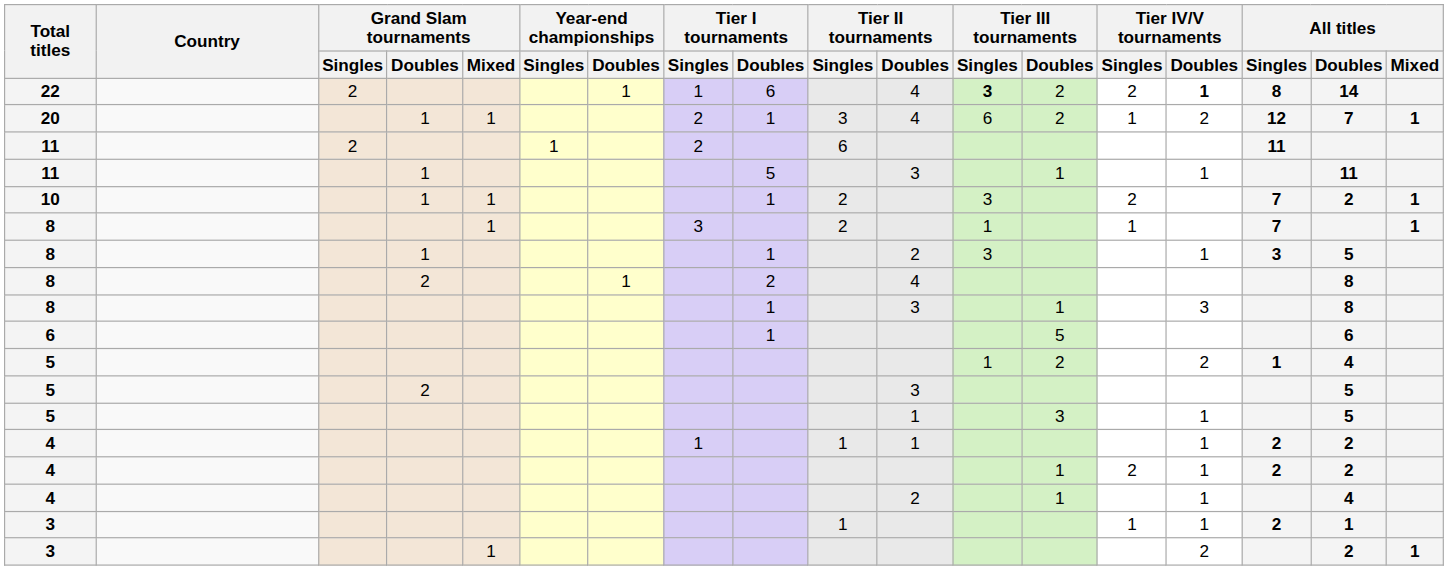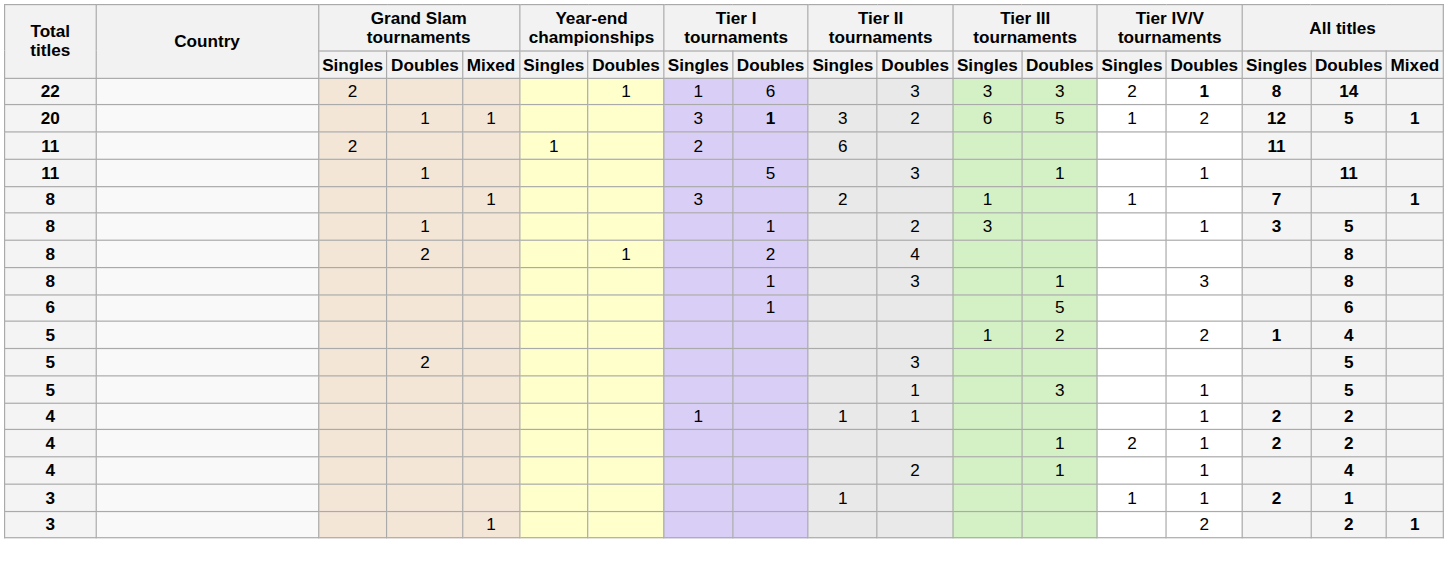 <table class="wikitable" style="font-size:90%;">
 <tr>
 <th width=70 rowspan=2>Total titles</th>
 <th width=180 rowspan=2>Country</th>
 <th width=150 colspan="3">Grand Slam<br>tournaments</th>
 <th width=100 colspan="2">Year-end<br>championships</th>
 <th width=100 colspan="2">Tier I <br>tournaments</th>
 <th width=100 colspan="2">Tier II <br>tournaments</th>
 <th width=100 colspan="2">Tier III <br>tournaments</th>
 <th width=100 colspan="2">Tier IV/V <br>tournaments</th>
 <th width=150 colspan="3">All titles</th>
 </tr>
 <tr align=center>
 <th>Singles</th>
 <th>Doubles</th>
 <th>Mixed</th>
 <th>Singles</th>
 <th>Doubles</th>
 <th>Singles</th>
 <th>Doubles</th>
 <th>Singles</th>
 <th>Doubles</th>
 <th>Singles</th>
 <th>Doubles</th>
 <th>Singles</th>
 <th>Doubles</th>
 <th>Singles</th>
 <th>Doubles</th>
 <th>Mixed</th>
 </tr>
 <tr align=center>
 <td style="background:#f4f4f4;"><strong>22</strong></td>
 <td align=left><br></td>
 <td style="background:#f3e6d7;">2</td>
 <td style="background:#f3e6d7;"></td>
 <td style="background:#f3e6d7;"></td>
 <td style="background:#ffc;"></td>
 <td style="background:#ffc;">1</td>
 <td - style="background:#d8cef6;">1</td>
 <td - style="background:#d8cef6;">6</td>
 <td - style="background:#e9e9e9;"></td>
-<td - style="background:#e9e9e9;">4</td>
-<td - style="background:#d4f1c5;"><strong>3</strong></td>
-<td - style="background:#d4f1c5;">2</td>
+<td - style="background:#e9e9e9;">3</td>
+<td - style="background:#d4f1c5;">3</td>
+<td - style="background:#d4f1c5;">3</td>
 <td - style="background:#fff;">2</td>
 <td - style="background:#fff;"><strong>1</strong></td>
 <td style="background:#f4f4f4;"><strong>8</strong></td>
 <td style="background:#f4f4f4;"><strong>14</strong></td>
 <td style="background:#f4f4f4;"></td>
 </tr>
 <tr align=center>
 <td style="background:#f4f4f4;"><strong>20</strong></td>
 <td align=left><br></td>
 <td style="background:#f3e6d7;"></td>
 <td style="background:#f3e6d7;">1</td>
 <td style="background:#f3e6d7;"> 1</td>
 <td style="background:#ffc;"></td>
 <td style="background:#ffc;"></td>
-<td - style="background:#d8cef6;">2</td>
-<td - style="background:#d8cef6;">1</td>
+<td - style="background:#d8cef6;">3</td>
+<td - style="background:#d8cef6;"><strong>1</strong></td>
 <td - style="background:#e9e9e9;">3</td>
-<td - style="background:#e9e9e9;">4</td>
+<td - style="background:#e9e9e9;">2</td>
 <td - style="background:#d4f1c5;">6</td>
-<td - style="background:#d4f1c5;">2</td>
+<td - style="background:#d4f1c5;">5</td>
 <td - style="background:#fff;">1</td>
 <td - style="background:#fff;">2</td>
 <td style="background:#f4f4f4;"><strong>12</strong></td>
-<td style="background:#f4f4f4;"><strong>7</strong></td>
+<td style="background:#f4f4f4;"><strong>5</strong></td>
 <td style="background:#f4f4f4;"><strong>1</strong></td>
 </tr>
 <tr align=center>
 <td style="background:#f4f4f4;"><strong>11</strong></td>
 <td align=left><br></td>
 <td style="background:#f3e6d7;">2</td>
 <td style="background:#f3e6d7;"></td>
 <td style="background:#f3e6d7;"></td>
 <td style="background:#ffc;">1</td>
 <td style="background:#ffc;"></td>
 <td - style="background:#d8cef6;">2</td>
 <td - style="background:#d8cef6;"></td>
 <td - style="background:#e9e9e9;">6</td>
 <td - style="background:#e9e9e9;"></td>
 <td - style="background:#d4f1c5;"></td>
 <td - style="background:#d4f1c5;"></td>
 <td - style="background:#fff;"></td>
 <td - style="background:#fff;"></td>
 <td style="background:#f4f4f4;"><strong>11</strong></td>
 <td style="background:#f4f4f4;"></td>
 <td style="background:#f4f4f4;"></td>
 </tr>
 <tr align=center>
 <td style="background:#f4f4f4;"><strong>11</strong></td>
 <td align=left><br></td>
 <td style="background:#f3e6d7;"></td>
 <td style="background:#f3e6d7;">1</td>
 <td style="background:#f3e6d7;"></td>
 <td style="background:#ffc;"></td>
 <td style="background:#ffc;"></td>
 <td - style="background:#d8cef6;"></td>
 <td - style="background:#d8cef6;">5</td>
 <td - style="background:#e9e9e9;"></td>
 <td - style="background:#e9e9e9;">3</td>
 <td - style="background:#d4f1c5;"></td>
 <td - style="background:#d4f1c5;">1</td>
 <td - style="background:#fff;"></td>
 <td - style="background:#fff;">1</td>
 <td style="background:#f4f4f4;"></td>
 <td style="background:#f4f4f4;"><strong>11</strong></td>
 <td style="background:#f4f4f4;"></td>
-</tr>
-<tr align=center>
-<td style="background:#f4f4f4;"><strong>10</strong></td>
-<td align=left><br></td>
-<td style="background:#f3e6d7;"></td>
-<td style="background:#f3e6d7;">1</td>
-<td style="background:#f3e6d7;"> 1</td>
-<td style="background:#ffc;"></td>
-<td style="background:#ffc;"></td>
-<td - style="background:#d8cef6;"></td>
-<td - style="background:#d8cef6;">1</td>
-<td - style="background:#e9e9e9;">2</td>
-<td - style="background:#e9e9e9;"></td>
-<td - style="background:#d4f1c5;">3</td>
-<td - style="background:#d4f1c5;"></td>
-<td - style="background:#fff;">2</td>
-<td - style="background:#fff;"></td>
-<td style="background:#f4f4f4;"><strong>7</strong></td>
-<td style="background:#f4f4f4;"><strong>2</strong></td>
-<td style="background:#f4f4f4;"><strong>1</strong></td>
 </tr>
 <tr align=center>
 <td style="background:#f4f4f4;"><strong>8</strong></td>
 <td align=left><br></td>
 <td style="background:#f3e6d7;"></td>
 <td style="background:#f3e6d7;"></td>
 <td style="background:#f3e6d7;">1</td>
 <td style="background:#ffc;"></td>
 <td style="background:#ffc;"></td>
 <td - style="background:#d8cef6;">3</td>
 <td - style="background:#d8cef6;"></td>
 <td - style="background:#e9e9e9;">2</td>
 <td - style="background:#e9e9e9;"></td>
 <td - style="background:#d4f1c5;">1</td>
 <td - style="background:#d4f1c5;"></td>
 <td - style="background:#fff;">1</td>
 <td - style="background:#fff;"></td>
 <td style="background:#f4f4f4;"><strong>7</strong></td>
 <td style="background:#f4f4f4;"></td>
 <td style="background:#f4f4f4;"><strong>1</strong></td>
 </tr>
 <tr align=center>
 <td style="background:#f4f4f4;"><strong>8</strong></td>
 <td align=left><br></td>
 <td style="background:#f3e6d7;"></td>
 <td style="background:#f3e6d7;">1</td>
 <td style="background:#f3e6d7;"></td>
 <td style="background:#ffc;"></td>
 <td style="background:#ffc;"></td>
 <td - style="background:#d8cef6;"></td>
 <td - style="background:#d8cef6;">1</td>
 <td - style="background:#e9e9e9;"></td>
 <td - style="background:#e9e9e9;">2</td>
 <td - style="background:#d4f1c5;">3</td>
 <td - style="background:#d4f1c5;"></td>
 <td - style="background:#fff;"></td>
 <td - style="background:#fff;">1</td>
 <td style="background:#f4f4f4;"><strong>3</strong></td>
 <td style="background:#f4f4f4;"><strong>5</strong></td>
 <td style="background:#f4f4f4;"></td>
 </tr>
 <tr align=center>
 <td style="background:#f4f4f4;"><strong>8</strong></td>
 <td align=left><br></td>
 <td style="background:#f3e6d7;"></td>
 <td style="background:#f3e6d7;">2</td>
 <td style="background:#f3e6d7;"></td>
 <td style="background:#ffc;"></td>
 <td style="background:#ffc;">1</td>
 <td - style="background:#d8cef6;"></td>
 <td - style="background:#d8cef6;">2</td>
 <td - style="background:#e9e9e9;"></td>
 <td - style="background:#e9e9e9;">4</td>
 <td - style="background:#d4f1c5;"></td>
 <td - style="background:#d4f1c5;"></td>
 <td - style="background:#fff;"></td>
 <td - style="background:#fff;"></td>
 <td style="background:#f4f4f4;"></td>
 <td style="background:#f4f4f4;"><strong>8</strong></td>
 <td style="background:#f4f4f4;"></td>
 </tr>
 <tr align=center>
 <td style="background:#f4f4f4;"><strong>8</strong></td>
 <td align=left><br></td>
 <td style="background:#f3e6d7;"></td>
 <td style="background:#f3e6d7;"></td>
 <td style="background:#f3e6d7;"></td>
 <td style="background:#ffc;"></td>
 <td style="background:#ffc;"></td>
 <td - style="background:#d8cef6;"></td>
 <td - style="background:#d8cef6;">1</td>
 <td - style="background:#e9e9e9;"></td>
 <td - style="background:#e9e9e9;">3</td>
 <td - style="background:#d4f1c5;"></td>
 <td - style="background:#d4f1c5;">1</td>
 <td - style="background:#fff;"></td>
 <td - style="background:#fff;">3</td>
 <td style="background:#f4f4f4;"></td>
 <td style="background:#f4f4f4;"><strong>8</strong></td>
 <td style="background:#f4f4f4;"></td>
 </tr>
 <tr align=center>
 <td style="background:#f4f4f4;"><strong>6</strong></td>
 <td align=left><br></td>
 <td style="background:#f3e6d7;"></td>
 <td style="background:#f3e6d7;"></td>
 <td style="background:#f3e6d7;"></td>
 <td style="background:#ffc;"></td>
 <td style="background:#ffc;"></td>
 <td - style="background:#d8cef6;"></td>
 <td - style="background:#d8cef6;">1</td>
 <td - style="background:#e9e9e9;"></td>
 <td - style="background:#e9e9e9;"></td>
 <td - style="background:#d4f1c5;"></td>
 <td - style="background:#d4f1c5;">5</td>
 <td - style="background:#fff;"></td>
 <td - style="background:#fff;"></td>
 <td style="background:#f4f4f4;"></td>
 <td style="background:#f4f4f4;"><strong>6</strong></td>
 <td style="background:#f4f4f4;"></td>
 </tr>
 <tr align=center>
 <td style="background:#f4f4f4;"><strong>5</strong></td>
 <td align=left><br></td>
 <td style="background:#f3e6d7;"></td>
 <td style="background:#f3e6d7;"></td>
 <td style="background:#f3e6d7;"></td>
 <td style="background:#ffc;"></td>
 <td style="background:#ffc;"></td>
 <td - style="background:#d8cef6;"></td>
 <td - style="background:#d8cef6;"></td>
 <td - style="background:#e9e9e9;"></td>
 <td - style="background:#e9e9e9;"></td>
 <td - style="background:#d4f1c5;">1</td>
 <td - style="background:#d4f1c5;">2</td>
 <td - style="background:#fff;"></td>
 <td - style="background:#fff;">2</td>
 <td style="background:#f4f4f4;"><strong>1</strong></td>
 <td style="background:#f4f4f4;"><strong>4</strong></td>
 <td style="background:#f4f4f4;"></td>
 </tr>
 <tr align=center>
 <td style="background:#f4f4f4;"><strong>5</strong></td>
 <td align=left><br></td>
 <td style="background:#f3e6d7;"></td>
 <td style="background:#f3e6d7;">2</td>
 <td style="background:#f3e6d7;"></td>
 <td style="background:#ffc;"></td>
 <td style="background:#ffc;"></td>
 <td - style="background:#d8cef6;"></td>
 <td - style="background:#d8cef6;"></td>
 <td - style="background:#e9e9e9;"></td>
 <td - style="background:#e9e9e9;">3</td>
 <td - style="background:#d4f1c5;"></td>
 <td - style="background:#d4f1c5;"></td>
 <td - style="background:#fff;"></td>
 <td - style="background:#fff;"></td>
 <td style="background:#f4f4f4;"></td>
 <td style="background:#f4f4f4;"><strong>5</strong></td>
 <td style="background:#f4f4f4;"></td>
 </tr>
 <tr align=center>
 <td style="background:#f4f4f4;"><strong>5</strong></td>
 <td align=left><br></td>
 <td style="background:#f3e6d7;"></td>
 <td style="background:#f3e6d7;"></td>
 <td style="background:#f3e6d7;"></td>
 <td style="background:#ffc;"></td>
 <td style="background:#ffc;"></td>
 <td - style="background:#d8cef6;"></td>
 <td - style="background:#d8cef6;"></td>
 <td - style="background:#e9e9e9;"></td>
 <td - style="background:#e9e9e9;">1</td>
 <td - style="background:#d4f1c5;"></td>
 <td - style="background:#d4f1c5;">3</td>
 <td - style="background:#fff;"></td>
 <td - style="background:#fff;">1</td>
 <td style="background:#f4f4f4;"></td>
 <td style="background:#f4f4f4;"><strong>5</strong></td>
 <td style="background:#f4f4f4;"></td>
 </tr>
 <tr align=center>
 <td style="background:#f4f4f4;"><strong>4</strong></td>
 <td align=left><br></td>
 <td style="background:#f3e6d7;"></td>
 <td style="background:#f3e6d7;"></td>
 <td style="background:#f3e6d7;"></td>
 <td style="background:#ffc;"></td>
 <td style="background:#ffc;"></td>
 <td - style="background:#d8cef6;">1</td>
 <td - style="background:#d8cef6;"></td>
 <td - style="background:#e9e9e9;">1</td>
 <td - style="background:#e9e9e9;">1</td>
 <td - style="background:#d4f1c5;"></td>
 <td - style="background:#d4f1c5;"></td>
 <td - style="background:#fff;"></td>
 <td - style="background:#fff;">1</td>
 <td style="background:#f4f4f4;"><strong>2</strong></td>
 <td style="background:#f4f4f4;"><strong>2</strong></td>
 <td style="background:#f4f4f4;"></td>
 </tr>
 <tr align=center>
 <td style="background:#f4f4f4;"><strong>4</strong></td>
 <td align=left><br></td>
 <td style="background:#f3e6d7;"></td>
 <td style="background:#f3e6d7;"></td>
 <td style="background:#f3e6d7;"></td>
 <td style="background:#ffc;"></td>
 <td style="background:#ffc;"></td>
 <td - style="background:#d8cef6;"></td>
 <td - style="background:#d8cef6;"></td>
 <td - style="background:#e9e9e9;"></td>
 <td - style="background:#e9e9e9;"></td>
 <td - style="background:#d4f1c5;"></td>
 <td - style="background:#d4f1c5;">1</td>
 <td - style="background:#fff;">2</td>
 <td - style="background:#fff;">1</td>
 <td style="background:#f4f4f4;"><strong>2</strong></td>
 <td style="background:#f4f4f4;"><strong>2</strong></td>
 <td style="background:#f4f4f4;"></td>
 </tr>
 <tr align=center>
 <td style="background:#f4f4f4;"><strong>4</strong></td>
 <td align=left><br></td>
 <td style="background:#f3e6d7;"></td>
 <td style="background:#f3e6d7;"></td>
 <td style="background:#f3e6d7;"></td>
 <td style="background:#ffc;"></td>
 <td style="background:#ffc;"></td>
 <td - style="background:#d8cef6;"></td>
 <td - style="background:#d8cef6;"></td>
 <td - style="background:#e9e9e9;"></td>
 <td - style="background:#e9e9e9;">2</td>
 <td - style="background:#d4f1c5;"></td>
 <td - style="background:#d4f1c5;">1</td>
 <td - style="background:#fff;"></td>
 <td - style="background:#fff;">1</td>
 <td style="background:#f4f4f4;"></td>
 <td style="background:#f4f4f4;"><strong>4</strong></td>
 <td style="background:#f4f4f4;"></td>
 </tr>
 <tr align=center>
 <td style="background:#f4f4f4;"><strong>3</strong></td>
 <td align=left><br></td>
 <td style="background:#f3e6d7;"></td>
 <td style="background:#f3e6d7;"></td>
 <td style="background:#f3e6d7;"></td>
 <td style="background:#ffc;"></td>
 <td style="background:#ffc;"></td>
 <td - style="background:#d8cef6;"></td>
 <td - style="background:#d8cef6;"></td>
 <td - style="background:#e9e9e9;">1</td>
 <td - style="background:#e9e9e9;"></td>
 <td - style="background:#d4f1c5;"></td>
 <td - style="background:#d4f1c5;"></td>
 <td - style="background:#fff;">1</td>
 <td - style="background:#fff;">1</td>
 <td style="background:#f4f4f4;"><strong>2</strong></td>
 <td style="background:#f4f4f4;"><strong>1</strong></td>
 <td style="background:#f4f4f4;"></td>
 </tr>
 <tr align=center>
 <td style="background:#f4f4f4;"><strong>3</strong></td>
 <td align=left><br></td>
 <td style="background:#f3e6d7;"></td>
 <td style="background:#f3e6d7;"></td>
 <td style="background:#f3e6d7;">1</td>
 <td style="background:#ffc;"></td>
 <td style="background:#ffc;"></td>
 <td - style="background:#d8cef6;"></td>
 <td - style="background:#d8cef6;"></td>
 <td - style="background:#e9e9e9;"></td>
 <td - style="background:#e9e9e9;"></td>
 <td - style="background:#d4f1c5;"></td>
 <td - style="background:#d4f1c5;"></td>
 <td - style="background:#fff;"></td>
 <td - style="background:#fff;">2</td>
 <td style="background:#f4f4f4;"></td>
 <td style="background:#f4f4f4;"><strong>2</strong></td>
 <td style="background:#f4f4f4;"><strong>1</strong></td>
 </tr>
 </table>
